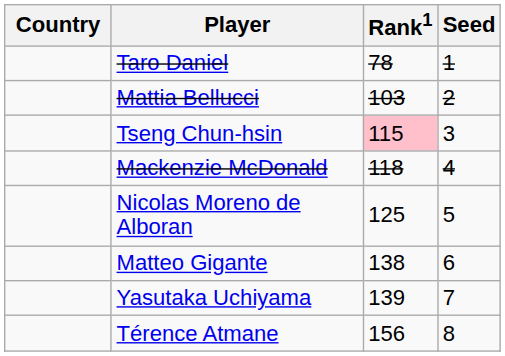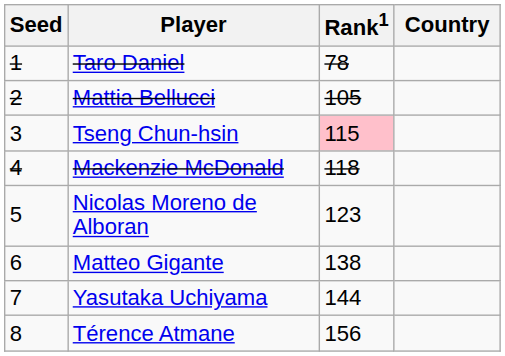 <table class="sortable wikitable">
 <tr>
-<th width="70">Country</th>
+<th>Seed</th>
 <th width="175">Player</th>
 <th>Rank<sup>1</sup></th>
-<th>Seed</th>
+<th width="70">Country</th>
 </tr>
 <tr>
-<td><s></s></td>
+<td><s>1</s></td>
 <td><s><a href='#'>Taro Daniel</a></s></td>
 <td><s>78</s></td>
-<td><s>1</s></td>
+<td><s></s></td>
 </tr>
 <tr>
+<td><s>2</s></td>
+<td><s><a href='#'>Mattia Bellucci</a></s></td>
+<td><s>105</s></td>
 <td><s></s></td>
-<td><s><a href='#'>Mattia Bellucci</a></s></td>
-<td><s>103</s></td>
-<td><s>2</s></td>
 </tr>
 <tr>
-<td></td>
+<td>3</td>
 <td><a href='#'>Tseng Chun-hsin</a></td>
 <td style="background: pink;">115</td>
-<td>3</td>
+<td></td>
 </tr>
 <tr>
-<td><s></s></td>
+<td><s>4</s></td>
 <td><s><a href='#'>Mackenzie McDonald</a></s></td>
 <td><s>118</s></td>
-<td><s>4</s></td>
+<td><s></s></td>
 </tr>
 <tr>
+<td>5</td>
+<td><a href='#'>Nicolas Moreno de Alboran</a></td>
+<td>123</td>
 <td></td>
-<td><a href='#'>Nicolas Moreno de Alboran</a></td>
-<td>125</td>
-<td>5</td>
 </tr>
 <tr>
-<td></td>
+<td>6</td>
 <td><a href='#'>Matteo Gigante</a></td>
 <td>138</td>
-<td>6</td>
+<td></td>
 </tr>
 <tr>
+<td>7</td>
+<td><a href='#'>Yasutaka Uchiyama</a></td>
+<td>144</td>
 <td></td>
-<td><a href='#'>Yasutaka Uchiyama</a></td>
-<td>139</td>
-<td>7</td>
 </tr>
 <tr>
-<td></td>
+<td>8</td>
 <td><a href='#'>Térence Atmane</a></td>
 <td>156</td>
-<td>8</td>
+<td></td>
 </tr>
 </table>
